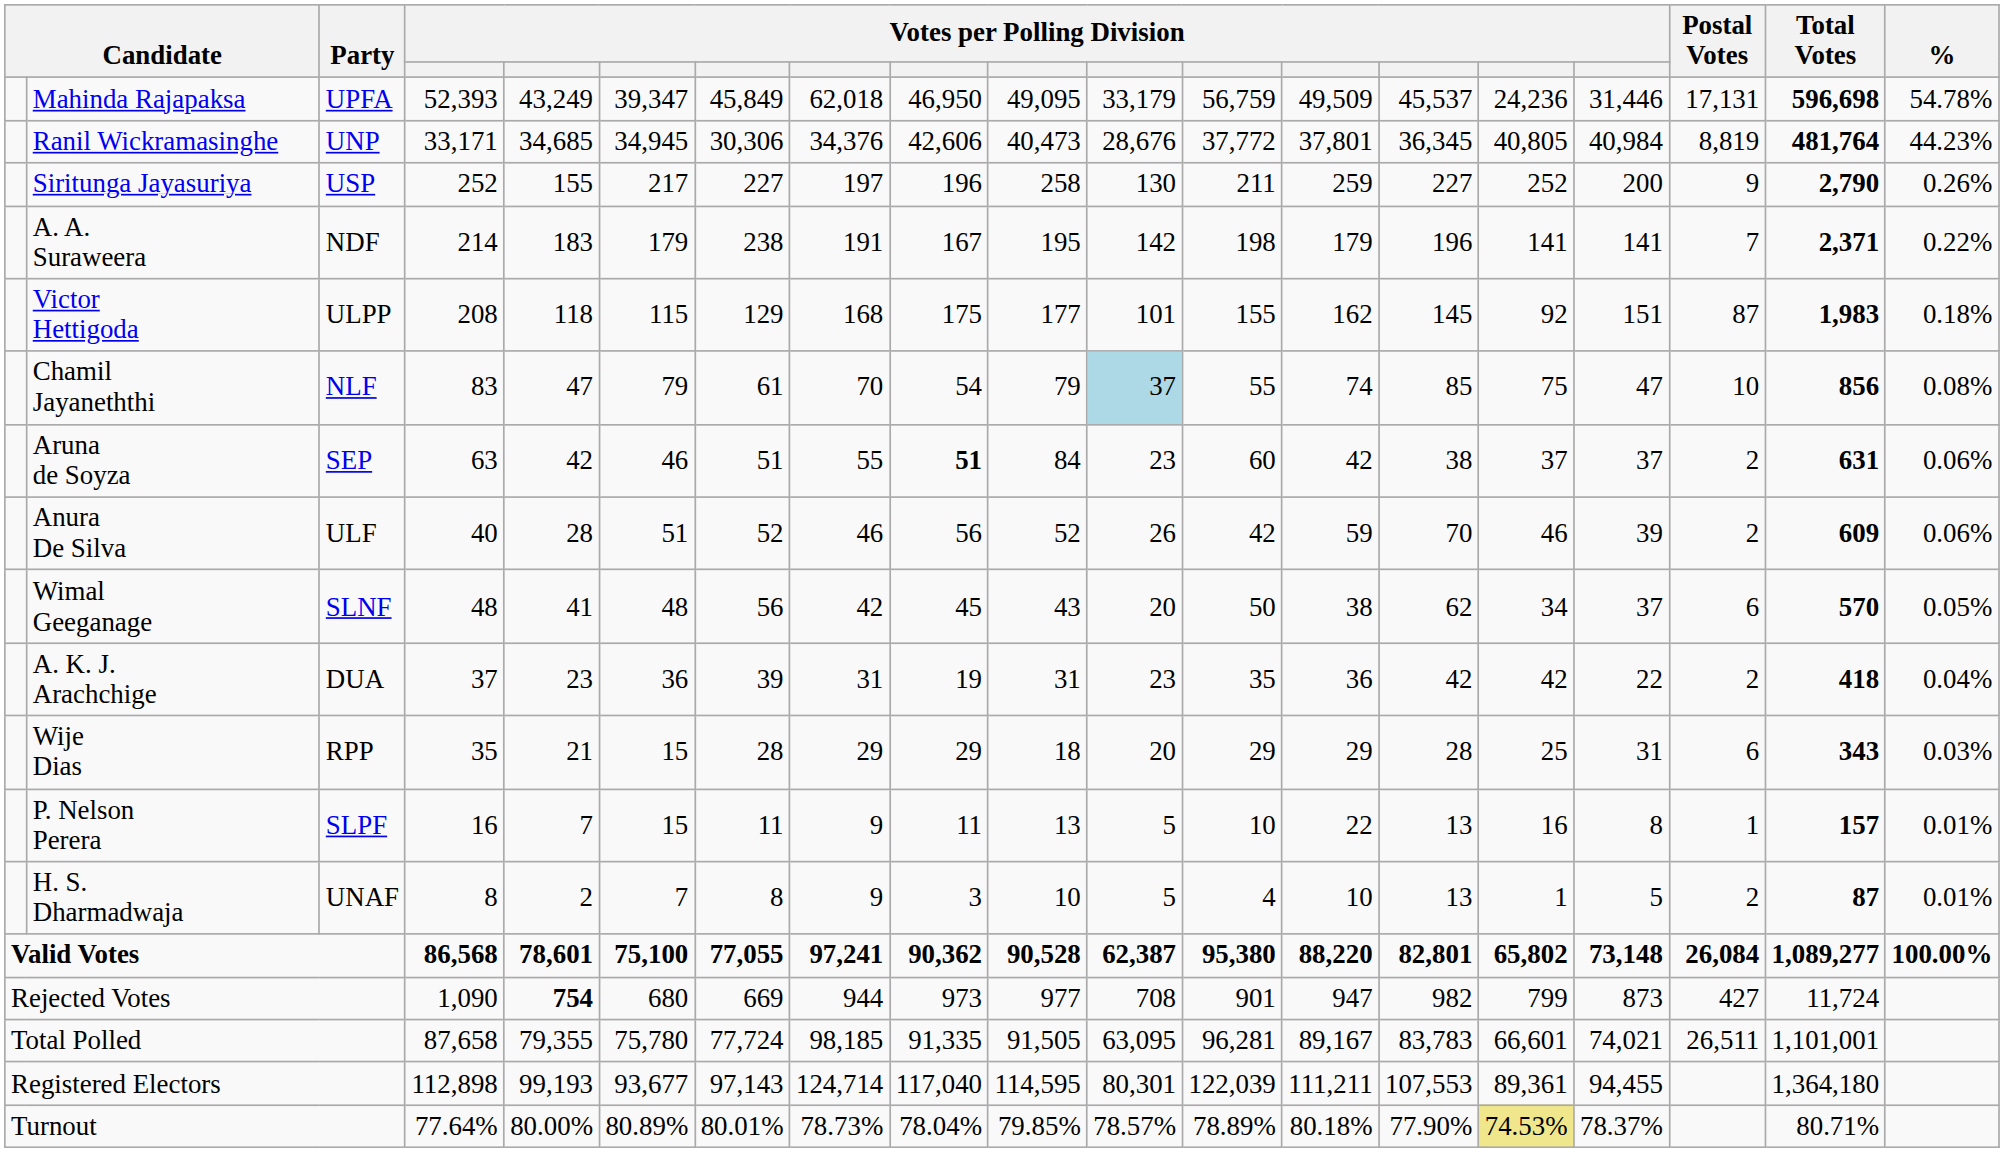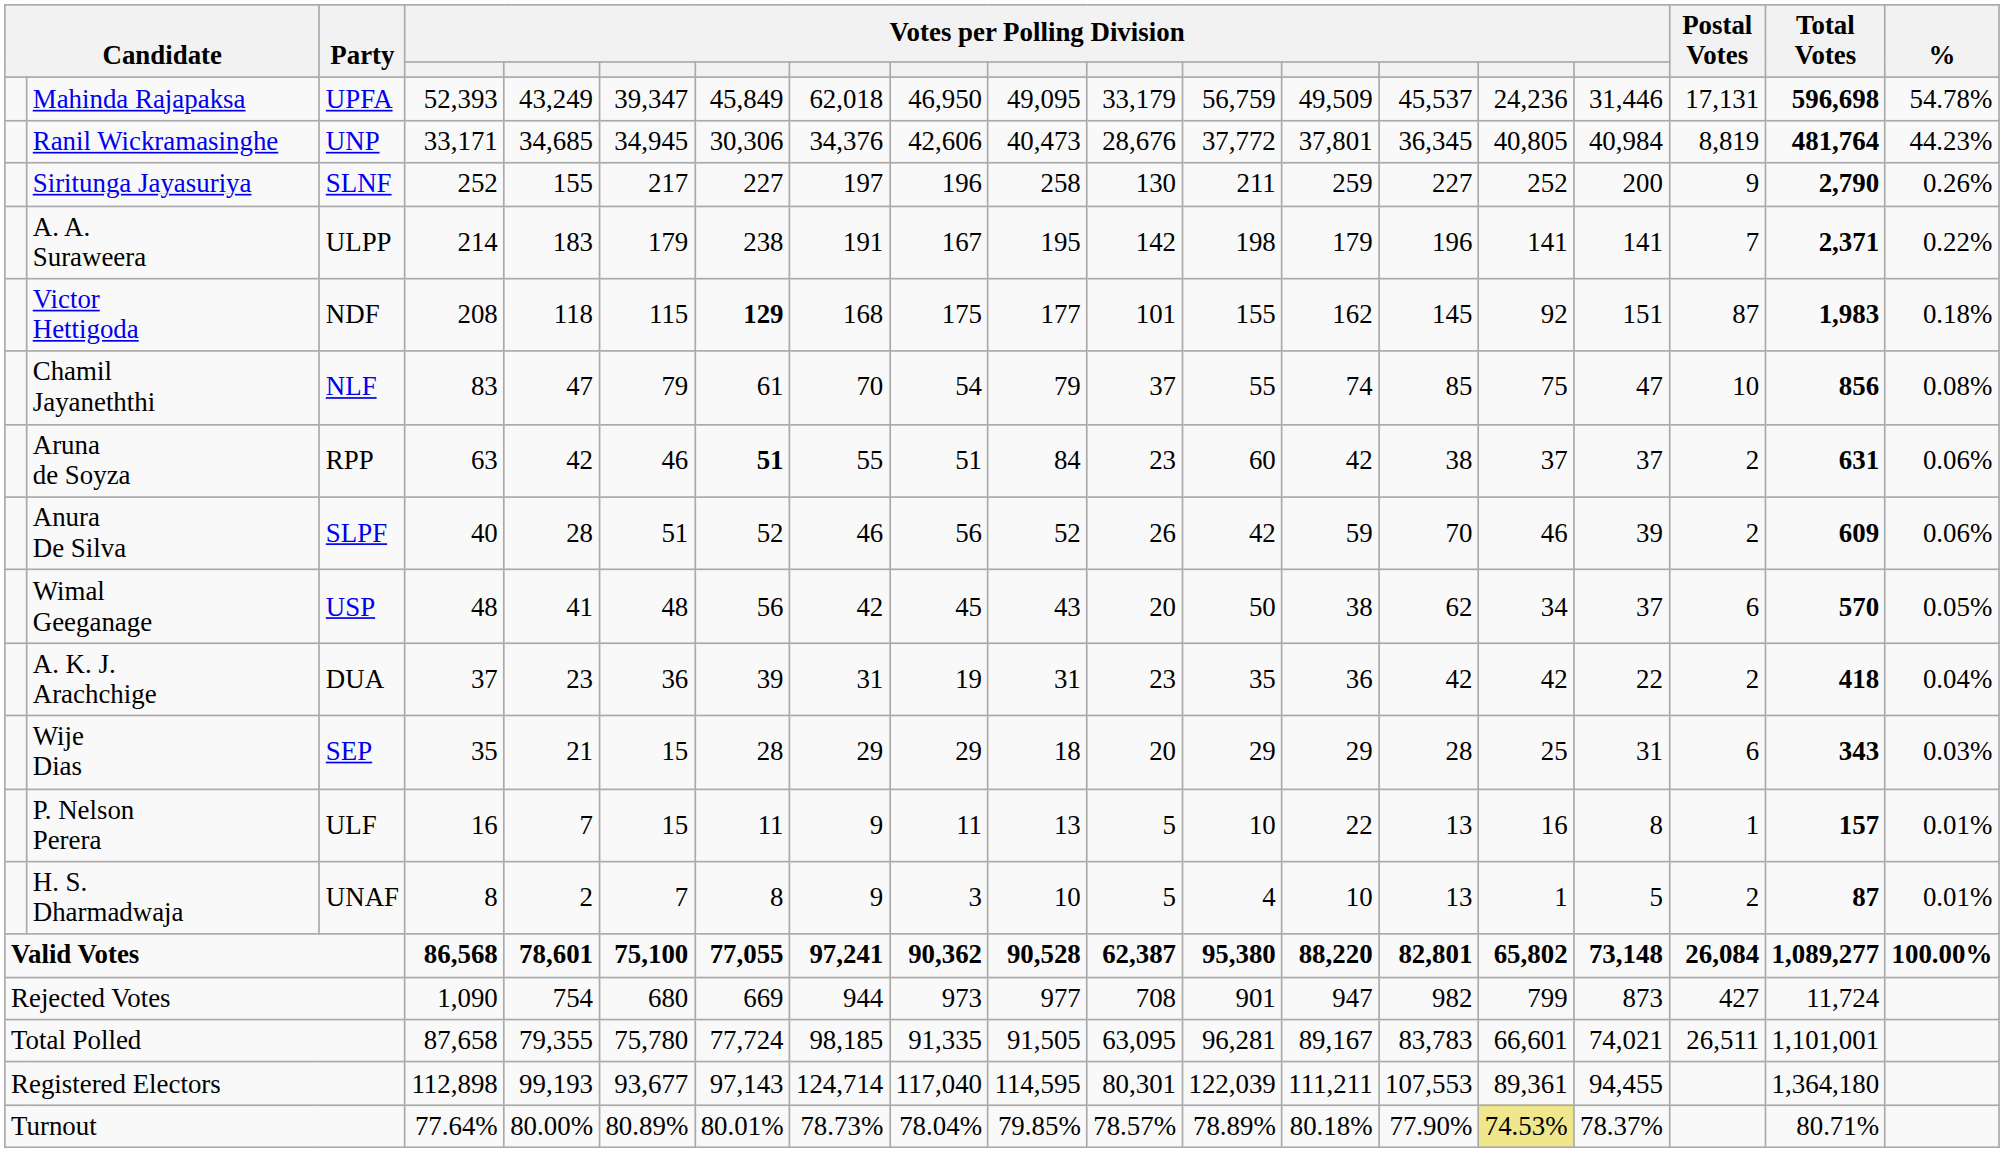 <table class="wikitable" border="1" style="text-align:right;">
 <tr>
 <th align=left valign=bottom rowspan=2 colspan=2 width="180">Candidate</th>
 <th align=left valign=bottom rowspan=2 width="40">Party</th>
 <th colspan=13>Votes per Polling Division</th>
 <th align=center valign=bottom rowspan=2 width="50">Postal<br>Votes</th>
 <th align=center valign=bottom rowspan=2 width="50">Total Votes</th>
 <th align=center valign=bottom rowspan=2 width="50">%</th>
 </tr>
 <tr>
 <th></th>
 <th></th>
 <th></th>
 <th></th>
 <th></th>
 <th></th>
 <th></th>
 <th></th>
 <th></th>
 <th></th>
 <th></th>
 <th></th>
 <th></th>
 </tr>
 <tr>
 <td bgcolor=> </td>
 <td align=left><a href='#'>Mahinda Rajapaksa</a></td>
 <td align=left><a href='#'>UPFA</a></td>
 <td>52,393</td>
 <td>43,249</td>
 <td>39,347</td>
 <td>45,849</td>
 <td>62,018</td>
 <td>46,950</td>
 <td>49,095</td>
 <td>33,179</td>
 <td>56,759</td>
 <td>49,509</td>
 <td>45,537</td>
 <td>24,236</td>
 <td>31,446</td>
 <td>17,131</td>
 <td><strong>596,698</strong></td>
 <td>54.78%</td>
 </tr>
 <tr>
 <td bgcolor=> </td>
 <td align=left><a href='#'>Ranil Wickramasinghe</a></td>
 <td align=left><a href='#'>UNP</a></td>
 <td>33,171</td>
 <td>34,685</td>
 <td>34,945</td>
 <td>30,306</td>
 <td>34,376</td>
 <td>42,606</td>
 <td>40,473</td>
 <td>28,676</td>
 <td>37,772</td>
 <td>37,801</td>
 <td>36,345</td>
 <td>40,805</td>
 <td>40,984</td>
 <td>8,819</td>
 <td><strong>481,764</strong></td>
 <td>44.23%</td>
 </tr>
 <tr>
 <td bgcolor=> </td>
 <td align=left><a href='#'>Siritunga Jayasuriya</a></td>
-<td align=left><a href='#'>USP</a></td>
+<td align=left><a href='#'>SLNF</a></td>
 <td>252</td>
 <td>155</td>
 <td>217</td>
 <td>227</td>
 <td>197</td>
 <td>196</td>
 <td>258</td>
 <td>130</td>
 <td>211</td>
 <td>259</td>
 <td>227</td>
 <td>252</td>
 <td>200</td>
 <td>9</td>
 <td><strong>2,790</strong></td>
 <td>0.26%</td>
 </tr>
 <tr>
 <td bgcolor=> </td>
 <td align=left>A. A.<br>Suraweera</td>
-<td align=left>NDF</td>
+<td align=left>ULPP</td>
 <td>214</td>
 <td>183</td>
 <td>179</td>
 <td>238</td>
 <td>191</td>
 <td>167</td>
 <td>195</td>
 <td>142</td>
 <td>198</td>
 <td>179</td>
 <td>196</td>
 <td>141</td>
 <td>141</td>
 <td>7</td>
 <td><strong>2,371</strong></td>
 <td>0.22%</td>
 </tr>
 <tr>
 <td bgcolor=> </td>
 <td align=left><a href='#'>Victor<br> Hettigoda</a></td>
-<td align=left>ULPP</td>
+<td align=left>NDF</td>
 <td>208</td>
 <td>118</td>
 <td>115</td>
-<td>129</td>
+<td><strong>129</strong></td>
 <td>168</td>
 <td>175</td>
 <td>177</td>
 <td>101</td>
 <td>155</td>
 <td>162</td>
 <td>145</td>
 <td>92</td>
 <td>151</td>
 <td>87</td>
 <td><strong>1,983</strong></td>
 <td>0.18%</td>
 </tr>
 <tr>
 <td bgcolor=> </td>
 <td align=left>Chamil<br>Jayaneththi</td>
 <td align=left><a href='#'>NLF</a></td>
 <td>83</td>
 <td>47</td>
 <td>79</td>
 <td>61</td>
 <td>70</td>
 <td>54</td>
 <td>79</td>
-<td style="background: lightblue;">37</td>
+<td>37</td>
 <td>55</td>
 <td>74</td>
 <td>85</td>
 <td>75</td>
 <td>47</td>
 <td>10</td>
 <td><strong>856</strong></td>
 <td>0.08%</td>
 </tr>
 <tr>
 <td bgcolor=> </td>
 <td align=left>Aruna<br>de Soyza</td>
-<td align=left><a href='#'>SEP</a></td>
+<td align=left>RPP</td>
 <td>63</td>
 <td>42</td>
 <td>46</td>
+<td><strong>51</strong></td>
+<td>55</td>
 <td>51</td>
-<td>55</td>
-<td><strong>51</strong></td>
 <td>84</td>
 <td>23</td>
 <td>60</td>
 <td>42</td>
 <td>38</td>
 <td>37</td>
 <td>37</td>
 <td>2</td>
 <td><strong>631</strong></td>
 <td>0.06%</td>
 </tr>
 <tr>
 <td bgcolor=> </td>
 <td align=left>Anura<br>De Silva</td>
-<td align=left>ULF</td>
+<td align=left><a href='#'>SLPF</a></td>
 <td>40</td>
 <td>28</td>
 <td>51</td>
 <td>52</td>
 <td>46</td>
 <td>56</td>
 <td>52</td>
 <td>26</td>
 <td>42</td>
 <td>59</td>
 <td>70</td>
 <td>46</td>
 <td>39</td>
 <td>2</td>
 <td><strong>609</strong></td>
 <td>0.06%</td>
 </tr>
 <tr>
 <td bgcolor=> </td>
 <td align=left>Wimal<br> Geeganage</td>
-<td align=left><a href='#'>SLNF</a></td>
+<td align=left><a href='#'>USP</a></td>
 <td>48</td>
 <td>41</td>
 <td>48</td>
 <td>56</td>
 <td>42</td>
 <td>45</td>
 <td>43</td>
 <td>20</td>
 <td>50</td>
 <td>38</td>
 <td>62</td>
 <td>34</td>
 <td>37</td>
 <td>6</td>
 <td><strong>570</strong></td>
 <td>0.05%</td>
 </tr>
 <tr>
 <td bgcolor=> </td>
 <td align=left>A. K. J.<br>Arachchige</td>
 <td align=left>DUA</td>
 <td>37</td>
 <td>23</td>
 <td>36</td>
 <td>39</td>
 <td>31</td>
 <td>19</td>
 <td>31</td>
 <td>23</td>
 <td>35</td>
 <td>36</td>
 <td>42</td>
 <td>42</td>
 <td>22</td>
 <td>2</td>
 <td><strong>418</strong></td>
 <td>0.04%</td>
 </tr>
 <tr>
 <td bgcolor=> </td>
 <td align=left>Wije<br>Dias</td>
-<td align=left>RPP</td>
+<td align=left><a href='#'>SEP</a></td>
 <td>35</td>
 <td>21</td>
 <td>15</td>
 <td>28</td>
 <td>29</td>
 <td>29</td>
 <td>18</td>
 <td>20</td>
 <td>29</td>
 <td>29</td>
 <td>28</td>
 <td>25</td>
 <td>31</td>
 <td>6</td>
 <td><strong>343</strong></td>
 <td>0.03%</td>
 </tr>
 <tr>
 <td bgcolor=> </td>
 <td align=left>P. Nelson<br>Perera</td>
-<td align=left><a href='#'>SLPF</a></td>
+<td align=left>ULF</td>
 <td>16</td>
 <td>7</td>
 <td>15</td>
 <td>11</td>
 <td>9</td>
 <td>11</td>
 <td>13</td>
 <td>5</td>
 <td>10</td>
 <td>22</td>
 <td>13</td>
 <td>16</td>
 <td>8</td>
 <td>1</td>
 <td><strong>157</strong></td>
 <td>0.01%</td>
 </tr>
 <tr>
 <td bgcolor=> </td>
 <td align=left>H. S.<br>Dharmadwaja</td>
 <td align=left>UNAF</td>
 <td>8</td>
 <td>2</td>
 <td>7</td>
 <td>8</td>
 <td>9</td>
 <td>3</td>
 <td>10</td>
 <td>5</td>
 <td>4</td>
 <td>10</td>
 <td>13</td>
 <td>1</td>
 <td>5</td>
 <td>2</td>
 <td><strong>87</strong></td>
 <td>0.01%</td>
 </tr>
 <tr>
 <td align=left colspan=3><strong>Valid Votes</strong></td>
 <td><strong>86,568</strong></td>
 <td><strong>78,601</strong></td>
 <td><strong>75,100</strong></td>
 <td><strong>77,055</strong></td>
 <td><strong>97,241</strong></td>
 <td><strong>90,362</strong></td>
 <td><strong>90,528</strong></td>
 <td><strong>62,387</strong></td>
 <td><strong>95,380</strong></td>
 <td><strong>88,220</strong></td>
 <td><strong>82,801</strong></td>
 <td><strong>65,802</strong></td>
 <td><strong>73,148</strong></td>
 <td><strong>26,084</strong></td>
 <td><strong>1,089,277</strong></td>
 <td><strong>100.00%</strong></td>
 </tr>
 <tr>
 <td align=left colspan=3>Rejected Votes</td>
 <td>1,090</td>
-<td><strong>754</strong></td>
+<td>754</td>
 <td>680</td>
 <td>669</td>
 <td>944</td>
 <td>973</td>
 <td>977</td>
 <td>708</td>
 <td>901</td>
 <td>947</td>
 <td>982</td>
 <td>799</td>
 <td>873</td>
 <td>427</td>
 <td>11,724</td>
 <td></td>
 </tr>
 <tr>
 <td align=left colspan=3>Total Polled</td>
 <td>87,658</td>
 <td>79,355</td>
 <td>75,780</td>
 <td>77,724</td>
 <td>98,185</td>
 <td>91,335</td>
 <td>91,505</td>
 <td>63,095</td>
 <td>96,281</td>
 <td>89,167</td>
 <td>83,783</td>
 <td>66,601</td>
 <td>74,021</td>
 <td>26,511</td>
 <td>1,101,001</td>
 <td></td>
 </tr>
 <tr>
 <td align=left colspan=3>Registered Electors</td>
 <td>112,898</td>
 <td>99,193</td>
 <td>93,677</td>
 <td>97,143</td>
 <td>124,714</td>
 <td>117,040</td>
 <td>114,595</td>
 <td>80,301</td>
 <td>122,039</td>
 <td>111,211</td>
 <td>107,553</td>
 <td>89,361</td>
 <td>94,455</td>
 <td></td>
 <td>1,364,180</td>
 <td></td>
 </tr>
 <tr>
 <td align=left colspan=3>Turnout</td>
 <td>77.64%</td>
 <td>80.00%</td>
 <td>80.89%</td>
 <td>80.01%</td>
 <td>78.73%</td>
 <td>78.04%</td>
 <td>79.85%</td>
 <td>78.57%</td>
 <td>78.89%</td>
 <td>80.18%</td>
 <td>77.90%</td>
 <td style="background: khaki;">74.53%</td>
 <td>78.37%</td>
 <td></td>
 <td>80.71%</td>
 <td></td>
 </tr>
 </table>
